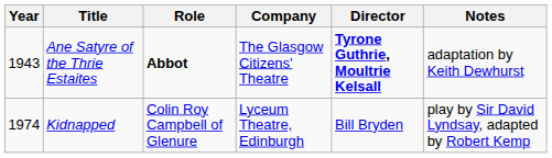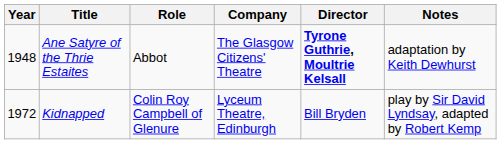 <table class="wikitable">
 <tr>
 <th>Year</th>
 <th>Title</th>
 <th>Role</th>
 <th>Company</th>
 <th>Director</th>
 <th>Notes</th>
 </tr>
 <tr>
-<td>1943</td>
+<td>1948</td>
 <td><em><a href='#'>Ane Satyre of the Thrie Estaites</a></em></td>
-<td><strong>Abbot</strong></td>
+<td>Abbot</td>
 <td><a href='#'>The Glasgow Citizens' Theatre</a></td>
 <td><strong><a href='#'>Tyrone Guthrie</a>, <a href='#'>Moultrie Kelsall</a></strong></td>
 <td>adaptation by <a href='#'>Keith Dewhurst</a></td>
 </tr>
 <tr>
-<td>1974</td>
+<td>1972</td>
 <td><em><a href='#'>Kidnapped</a></em></td>
 <td><a href='#'>Colin Roy Campbell of Glenure</a></td>
 <td><a href='#'>Lyceum Theatre, Edinburgh</a></td>
 <td><a href='#'>Bill Bryden</a></td>
 <td>play by <a href='#'>Sir David Lyndsay</a>, adapted by <a href='#'>Robert Kemp</a></td>
 </tr>
 </table>
